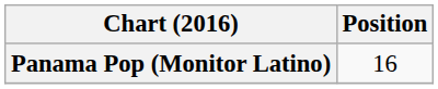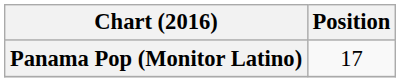 <table class="wikitable plainrowheaders sortable" style="text-align:center">
 <tr>
 <th scope="col">Chart (2016)</th>
 <th scope="col">Position</th>
 </tr>
 <tr>
 <th scope="row">Panama Pop (Monitor Latino)</th>
-<td>16</td>
+<td>17</td>
 </tr>
 <tr>
 </tr>
 </table>
